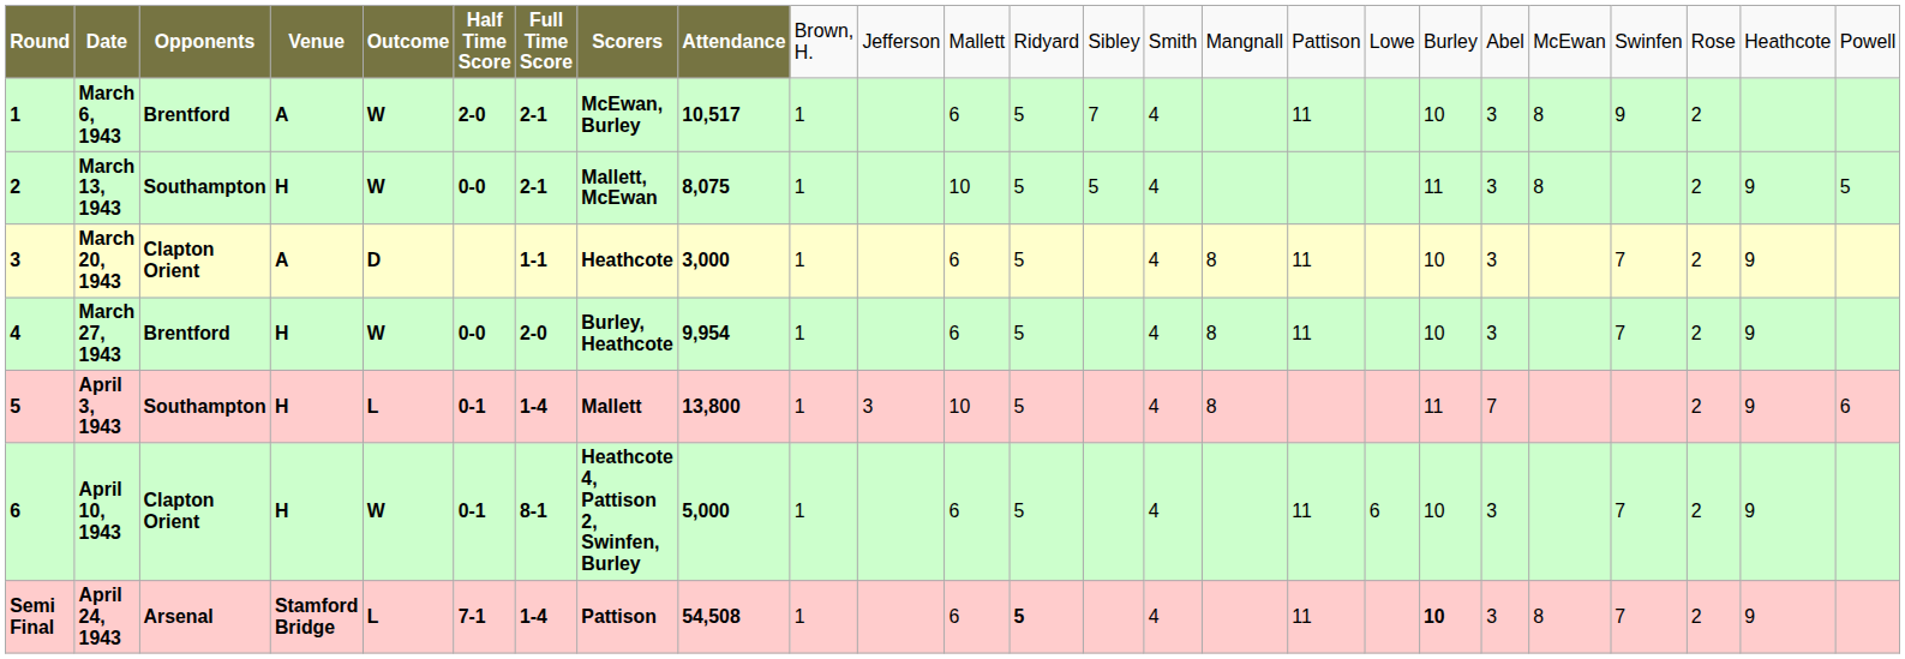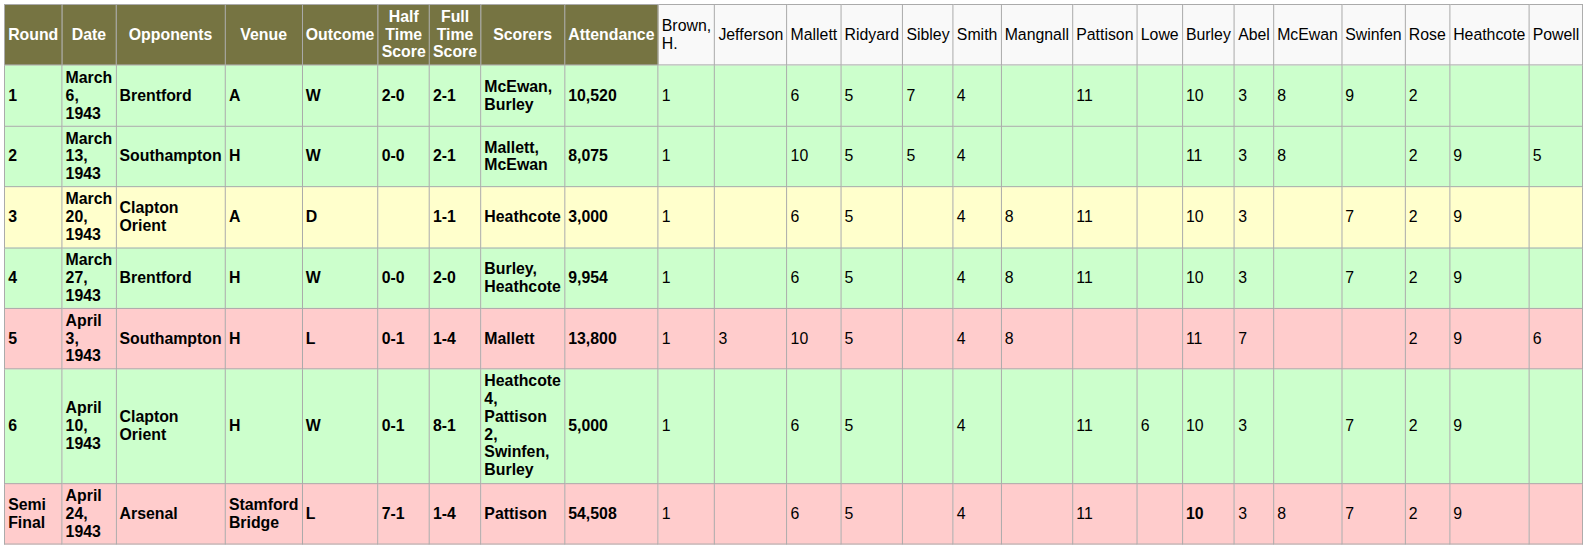 <table class="wikitable">
 <tr>
 <th ! style="background:#767442; color:#FFFFFF; text-align:center;">Round</th>
 <th ! style="background:#767442; color:#FFFFFF; text-align:center;">Date</th>
 <th ! style="background:#767442; color:#FFFFFF; text-align:center;">Opponents</th>
 <th ! style="background:#767442; color:#FFFFFF; text-align:center;">Venue</th>
 <th ! style="background:#767442; color:#FFFFFF; text-align:center;">Outcome</th>
 <th ! style="background:#767442; color:#FFFFFF; text-align:center;">Half Time Score</th>
 <th ! style="background:#767442; color:#FFFFFF; text-align:center;">Full Time Score</th>
 <th ! style="background:#767442; color:#FFFFFF; text-align:center;">Scorers</th>
 <th ! style="background:#767442; color:#FFFFFF; text-align:center;">Attendance</th>
 <td>Brown, H.</td>
 <td>Jefferson</td>
 <td>Mallett</td>
 <td>Ridyard</td>
 <td>Sibley</td>
 <td>Smith</td>
 <td>Mangnall</td>
 <td>Pattison</td>
 <td>Lowe</td>
 <td>Burley</td>
 <td>Abel</td>
 <td>McEwan</td>
 <td>Swinfen</td>
 <td>Rose</td>
 <td>Heathcote</td>
 <td>Powell</td>
 </tr>
 <tr bgcolor="#CCFFCC">
 <td><strong>1</strong></td>
 <td><strong>March 6, 1943</strong></td>
 <td><strong>Brentford</strong></td>
 <td><strong>A</strong></td>
 <td><strong>W</strong></td>
 <td><strong>2-0</strong></td>
 <td><strong>2-1</strong></td>
 <td><strong>McEwan, Burley</strong></td>
-<td><strong>10,517</strong></td>
+<td><strong>10,520</strong></td>
 <td>1</td>
 <td></td>
 <td>6</td>
 <td>5</td>
 <td>7</td>
 <td>4</td>
 <td></td>
 <td>11</td>
 <td></td>
 <td>10</td>
 <td>3</td>
 <td>8</td>
 <td>9</td>
 <td>2</td>
 <td></td>
 <td></td>
 </tr>
 <tr bgcolor="#CCFFCC">
 <td><strong>2</strong></td>
 <td><strong>March 13, 1943</strong></td>
 <td><strong>Southampton</strong></td>
 <td><strong>H</strong></td>
 <td><strong>W</strong></td>
 <td><strong>0-0</strong></td>
 <td><strong>2-1</strong></td>
 <td><strong>Mallett, McEwan</strong></td>
 <td><strong>8,075</strong></td>
 <td>1</td>
 <td></td>
 <td>10</td>
 <td>5</td>
 <td>5</td>
 <td>4</td>
 <td></td>
 <td></td>
 <td></td>
 <td>11</td>
 <td>3</td>
 <td>8</td>
 <td></td>
 <td>2</td>
 <td>9</td>
 <td>5</td>
 </tr>
 <tr bgcolor="#FFFFCC">
 <td><strong>3</strong></td>
 <td><strong>March 20, 1943</strong></td>
 <td><strong>Clapton Orient</strong></td>
 <td><strong>A</strong></td>
 <td><strong>D</strong></td>
 <td></td>
 <td><strong>1-1</strong></td>
 <td><strong>Heathcote</strong></td>
 <td><strong>3,000</strong></td>
 <td>1</td>
 <td></td>
 <td>6</td>
 <td>5</td>
 <td></td>
 <td>4</td>
 <td>8</td>
 <td>11</td>
 <td></td>
 <td>10</td>
 <td>3</td>
 <td></td>
 <td>7</td>
 <td>2</td>
 <td>9</td>
 <td></td>
 </tr>
 <tr bgcolor="#CCFFCC">
 <td><strong>4</strong></td>
 <td><strong>March 27, 1943</strong></td>
 <td><strong>Brentford</strong></td>
 <td><strong>H</strong></td>
 <td><strong>W</strong></td>
 <td><strong>0-0</strong></td>
 <td><strong>2-0</strong></td>
 <td><strong>Burley, Heathcote</strong></td>
 <td><strong>9,954</strong></td>
 <td>1</td>
 <td></td>
 <td>6</td>
 <td>5</td>
 <td></td>
 <td>4</td>
 <td>8</td>
 <td>11</td>
 <td></td>
 <td>10</td>
 <td>3</td>
 <td></td>
 <td>7</td>
 <td>2</td>
 <td>9</td>
 <td></td>
 </tr>
 <tr bgcolor="#FFCCCC">
 <td><strong>5</strong></td>
 <td><strong>April 3, 1943</strong></td>
 <td><strong>Southampton</strong></td>
 <td><strong>H</strong></td>
 <td><strong>L</strong></td>
 <td><strong>0-1</strong></td>
 <td><strong>1-4</strong></td>
 <td><strong>Mallett</strong></td>
 <td><strong>13,800</strong></td>
 <td>1</td>
 <td>3</td>
 <td>10</td>
 <td>5</td>
 <td></td>
 <td>4</td>
 <td>8</td>
 <td></td>
 <td></td>
 <td>11</td>
 <td>7</td>
 <td></td>
 <td></td>
 <td>2</td>
 <td>9</td>
 <td>6</td>
 </tr>
 <tr bgcolor="#CCFFCC">
 <td><strong>6</strong></td>
 <td><strong>April 10, 1943</strong></td>
 <td><strong>Clapton Orient</strong></td>
 <td><strong>H</strong></td>
 <td><strong>W</strong></td>
 <td><strong>0-1</strong></td>
 <td><strong>8-1</strong></td>
 <td><strong>Heathcote 4, Pattison 2, Swinfen, Burley</strong></td>
 <td><strong>5,000</strong></td>
 <td>1</td>
 <td></td>
 <td>6</td>
 <td>5</td>
 <td></td>
 <td>4</td>
 <td></td>
 <td>11</td>
 <td>6</td>
 <td>10</td>
 <td>3</td>
 <td></td>
 <td>7</td>
 <td>2</td>
 <td>9</td>
 <td></td>
 </tr>
 <tr bgcolor="#FFCCCC">
 <td><strong>Semi Final</strong></td>
 <td><strong>April 24, 1943</strong></td>
 <td><strong>Arsenal</strong></td>
 <td><strong>Stamford Bridge</strong></td>
 <td><strong>L</strong></td>
 <td><strong>7-1</strong></td>
 <td><strong>1-4</strong></td>
 <td><strong>Pattison</strong></td>
 <td><strong>54,508</strong></td>
 <td>1</td>
 <td></td>
 <td>6</td>
-<td><strong>5</strong></td>
+<td>5</td>
 <td></td>
 <td>4</td>
 <td></td>
 <td>11</td>
 <td></td>
 <td><strong>10</strong></td>
 <td>3</td>
 <td>8</td>
 <td>7</td>
 <td>2</td>
 <td>9</td>
 <td></td>
 </tr>
 </table>
